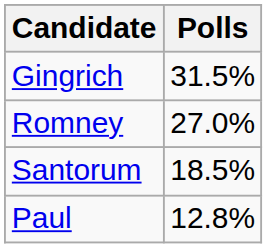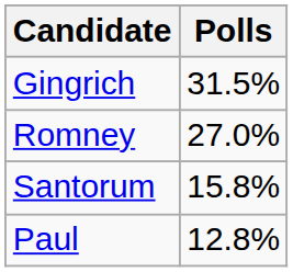 <table class="wikitable sortable floatright">
 <tr>
 <th>Candidate</th>
 <th>Polls</th>
 </tr>
 <tr>
 <td><a href='#'>Gingrich</a></td>
 <td>31.5%</td>
 </tr>
 <tr>
 <td><a href='#'>Romney</a></td>
 <td>27.0%</td>
 </tr>
 <tr>
 <td><a href='#'>Santorum</a></td>
-<td>18.5%</td>
+<td>15.8%</td>
 </tr>
 <tr>
 <td><a href='#'>Paul</a></td>
 <td>12.8%</td>
 </tr>
 </table>
